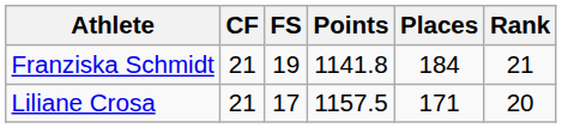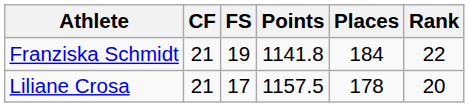 <table class="wikitable" border="1" style="font-size:90%">
 <tr>
 <th>Athlete</th>
 <th>CF</th>
 <th>FS</th>
 <th>Points</th>
 <th>Places</th>
 <th>Rank</th>
 </tr>
 <tr align=center>
 <td align=left><a href='#'>Franziska Schmidt</a></td>
 <td>21</td>
 <td>19</td>
 <td>1141.8</td>
 <td>184</td>
-<td>21</td>
+<td>22</td>
 </tr>
 <tr align=center>
 <td align=left><a href='#'>Liliane Crosa</a></td>
 <td>21</td>
 <td>17</td>
 <td>1157.5</td>
-<td>171</td>
+<td>178</td>
 <td>20</td>
 </tr>
 </table>
